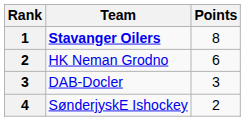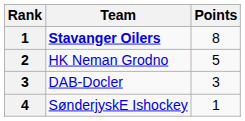 <table class="wikitable" style="text-align: center;">
 <tr>
 <th>Rank</th>
 <th>Team</th>
 <th>Points</th>
 </tr>
 <tr>
 <th>1</th>
 <td style="text-align: left;"> <strong><a href='#'>Stavanger Oilers</a></strong></td>
 <td>8</td>
 </tr>
 <tr>
 <th>2</th>
 <td style="text-align: left;"> <a href='#'>HK Neman Grodno</a></td>
-<td>6</td>
+<td>5</td>
 </tr>
 <tr>
 <th>3</th>
 <td style="text-align: left;"> <a href='#'>DAB-Docler</a></td>
 <td>3</td>
 </tr>
 <tr>
 <th>4</th>
 <td style="text-align: left;"> <a href='#'>SønderjyskE Ishockey</a></td>
-<td>2</td>
+<td>1</td>
 </tr>
 </table>
